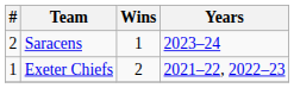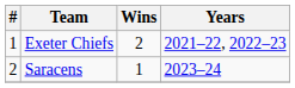 <table class="wikitable">
 <tr>
 <th>#</th>
 <th>Team</th>
 <th>Wins</th>
 <th>Years</th>
 </tr>
 <tr>
+<td align=center>1</td>
+<td><a href='#'>Exeter Chiefs</a></td>
+<td align=center>2</td>
+<td><a href='#'>2021–22</a>, <a href='#'>2022–23</a></td>
+</tr>
+<tr>
 <td align=center>2</td>
 <td><a href='#'>Saracens</a></td>
 <td align=center>1</td>
 <td><a href='#'>2023–24</a></td>
 </tr>
 <tr>
-<td align=center>1</td>
-<td><a href='#'>Exeter Chiefs</a></td>
-<td align=center>2</td>
-<td><a href='#'>2021–22</a>, <a href='#'>2022–23</a></td>
-</tr>
-<tr>
 </tr>
 </table>
